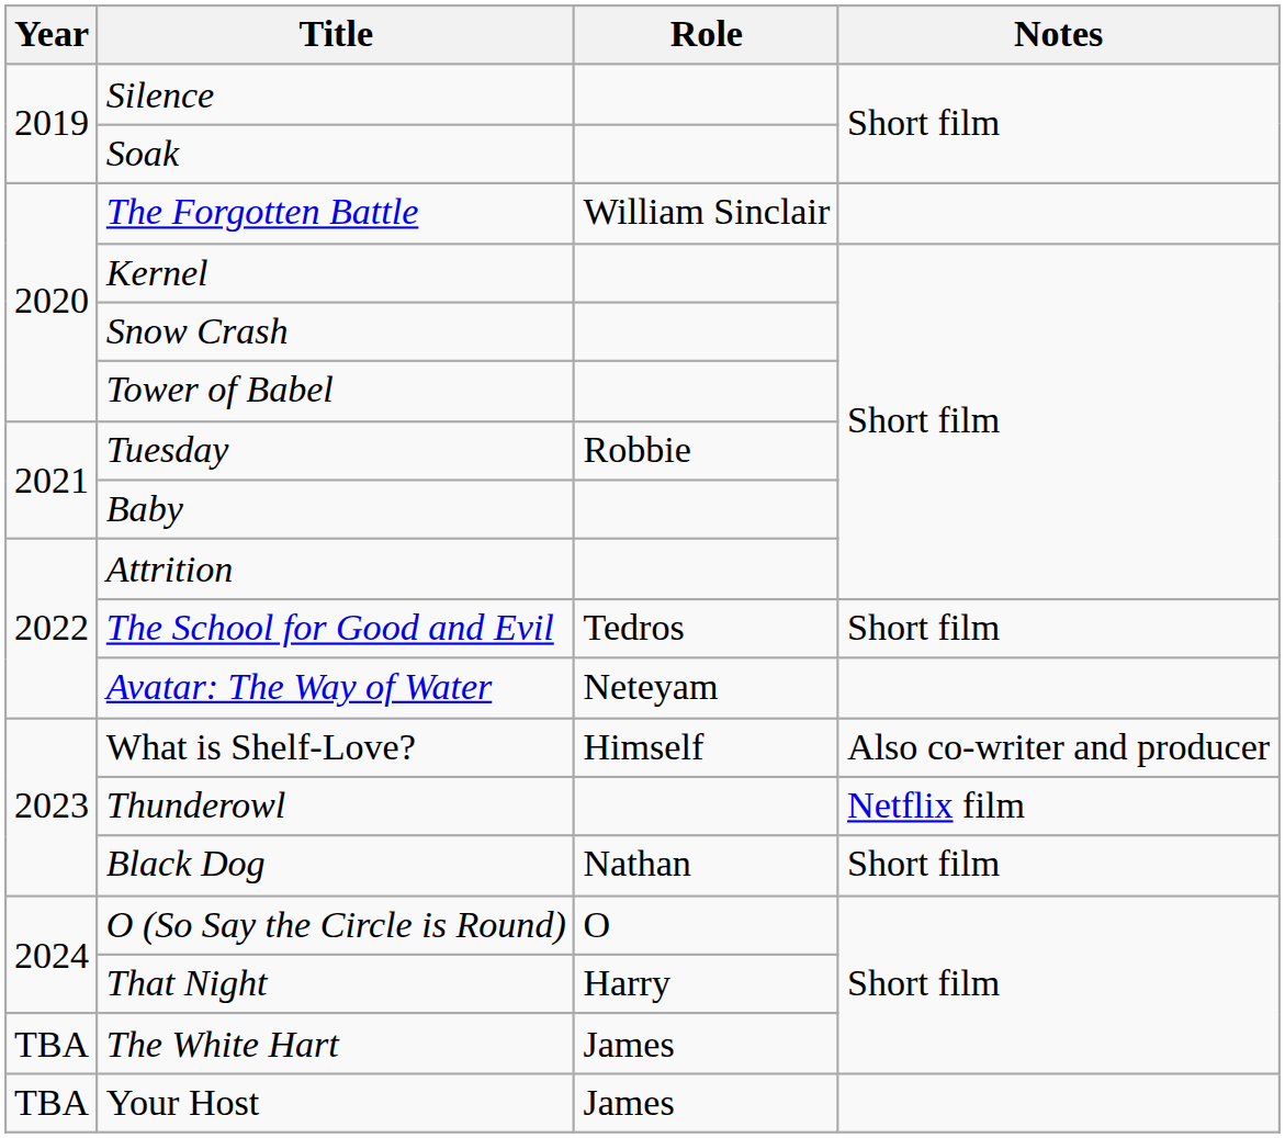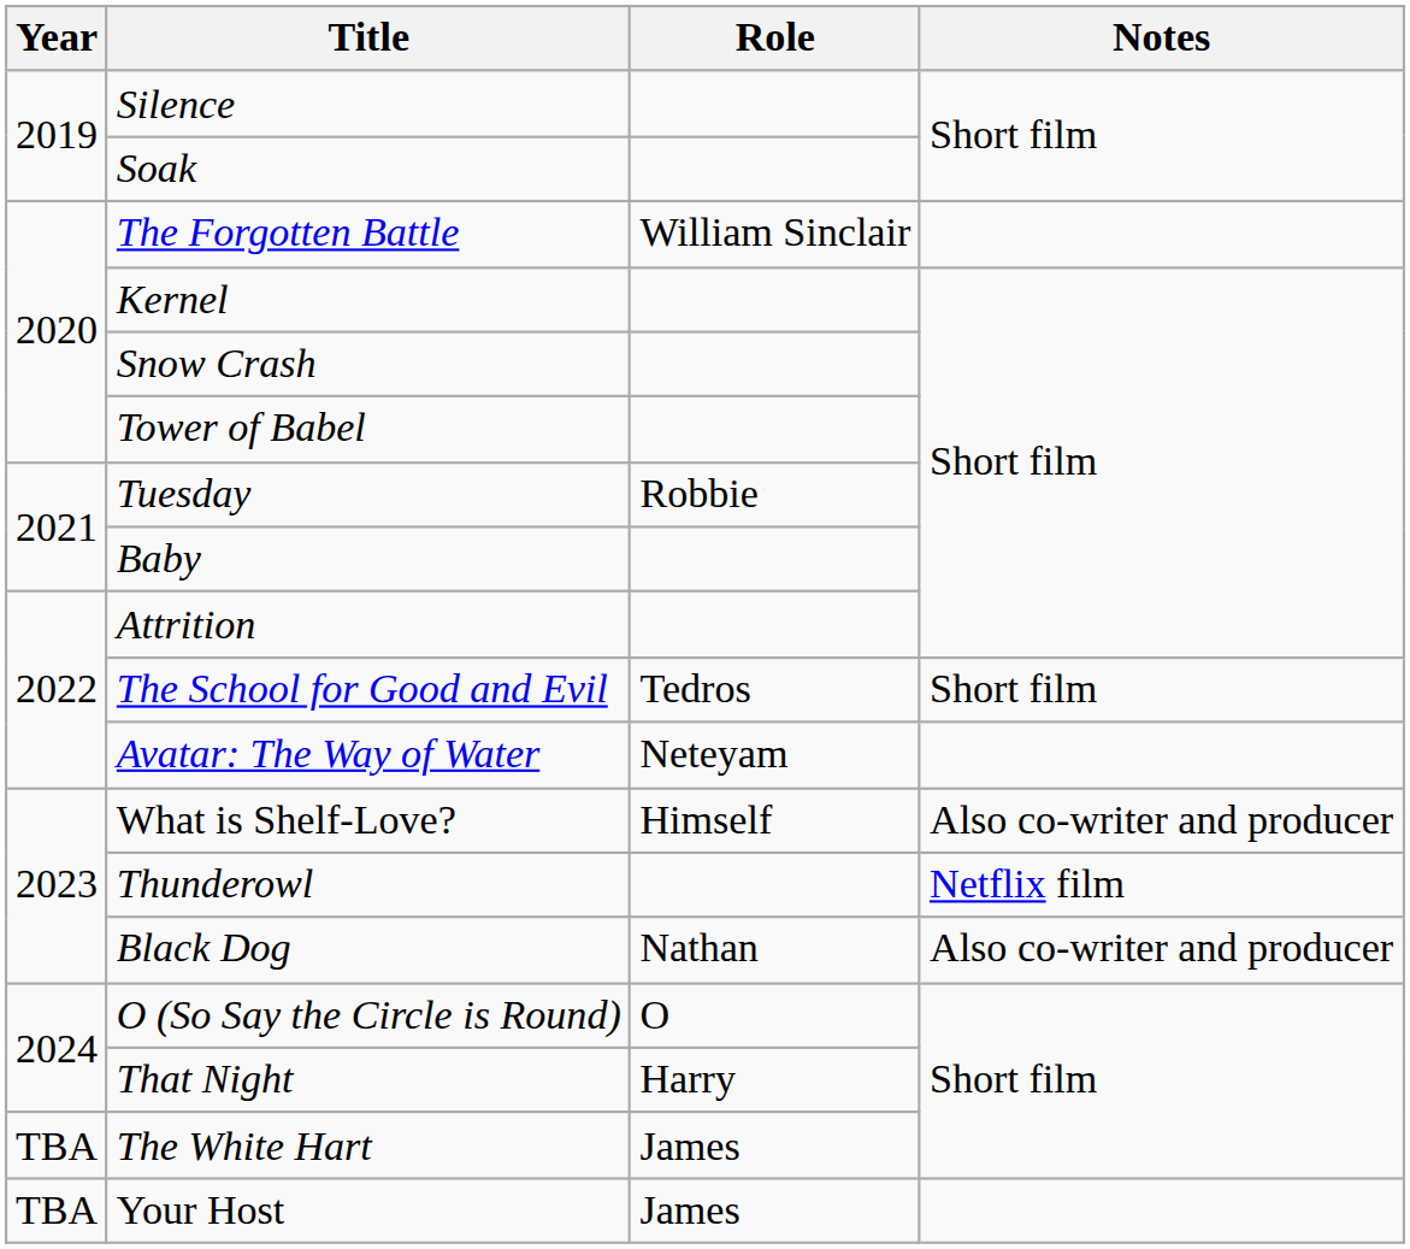 <table class="wikitable sortable">
 <tr>
 <th>Year</th>
 <th>Title</th>
 <th>Role</th>
 <th class="unsortable">Notes</th>
 </tr>
 <tr>
 <td rowspan="2">2019</td>
 <td><em>Silence</em></td>
 <td></td>
 <td rowspan=2>Short film</td>
 </tr>
 <tr>
 <td><em>Soak</em></td>
 <td></td>
 </tr>
 <tr>
 <td rowspan="4">2020</td>
 <td><em><a href='#'>The Forgotten Battle</a></em></td>
 <td>William Sinclair</td>
 <td></td>
 </tr>
 <tr>
 <td><em>Kernel</em></td>
 <td></td>
 <td rowspan=6>Short film</td>
 </tr>
 <tr>
 <td><em>Snow Crash</em></td>
 </tr>
 <tr>
 <td><em>Tower of Babel</em></td>
 <td></td>
 </tr>
 <tr>
 <td rowspan="2">2021</td>
 <td><em>Tuesday</em></td>
 <td>Robbie</td>
 </tr>
 <tr>
 <td><em>Baby</em></td>
 <td></td>
 </tr>
 <tr>
 <td rowspan="3">2022</td>
 <td><em>Attrition</em></td>
 <td></td>
 </tr>
 <tr>
 <td><em><a href='#'>The School for Good and Evil</a></em></td>
 <td>Tedros</td>
 <td>Short film</td>
 </tr>
 <tr>
 <td><em><a href='#'>Avatar: The Way of Water</a></em></td>
 <td>Neteyam</td>
 <td></td>
 </tr>
 <tr>
 <td rowspan="3">2023</td>
 <td>What is Shelf-Love?</td>
 <td>Himself</td>
 <td>Also co-writer and producer</td>
 </tr>
 <tr>
 <td><em>Thunderowl</em></td>
 <td></td>
 <td><a href='#'>Netflix</a> film</td>
 </tr>
 <tr>
 <td><em>Black Dog</em></td>
 <td>Nathan</td>
-<td>Short film</td>
+<td>Also co-writer and producer</td>
 </tr>
 <tr>
 <td rowspan="2">2024</td>
 <td><em>O (So Say the Circle is Round)</em></td>
 <td>O</td>
 <td rowspan="3">Short film</td>
 </tr>
 <tr>
 <td><em>That Night</em></td>
 <td>Harry</td>
 </tr>
 <tr>
 <td>TBA</td>
 <td><em>The White Hart</em></td>
 <td>James</td>
 </tr>
 <tr>
 <td>TBA</td>
 <td>Your Host</td>
 <td>James</td>
 <td></td>
 </tr>
 </table>
